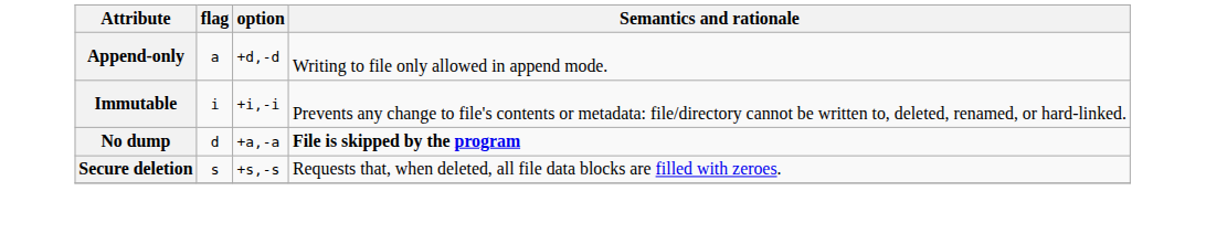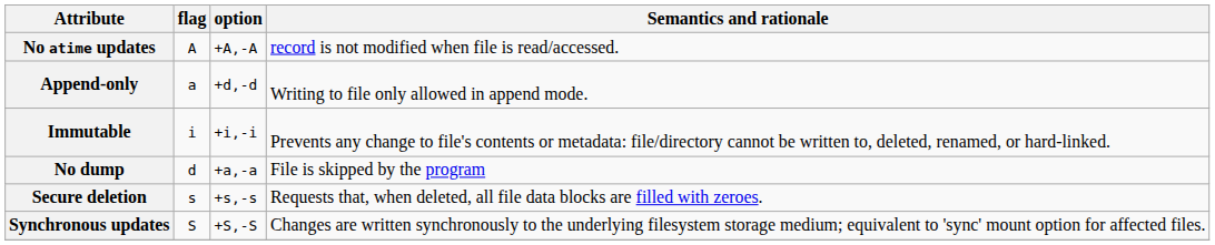 <table class="wikitable sortable" style="margin-left:auto; margin-right:auto">
 <tr>
 <th>Attribute</th>
 <th> flag</th>
 <th> option</th>
 <th>Semantics and rationale</th>
+</tr>
+<tr>
+<th>No <code>atime</code> updates</th>
+<td style="text-align:center"><code>A</code></td>
+<td><code>+A,-A</code></td>
+<td><a href='#'> record</a> is not modified when file is read/accessed.</td>
 </tr>
 <tr>
 <th>Append-only</th>
 <td style="text-align:center"><code>a</code></td>
 <td><code>+d,-d</code></td>
 <td><br>Writing to file only allowed in append mode.</td>
 </tr>
 <tr>
 <th>Immutable</th>
 <td style="text-align:center"><code>i</code></td>
 <td><code>+i,-i</code></td>
 <td><br>Prevents any change to file's contents or metadata: file/directory cannot be written to, deleted, renamed, or hard-linked.</td>
 </tr>
 <tr>
 <th>No dump</th>
 <td style="text-align:center"><code>d</code></td>
 <td><code>+a,-a</code></td>
-<td><strong>File is skipped by the <a href='#'> program</a></strong></td>
+<td>File is skipped by the <a href='#'> program</a></td>
 </tr>
 <tr>
 <th>Secure deletion</th>
 <td style="text-align:center"><code>s</code></td>
 <td><code>+s,-s</code></td>
 <td>Requests that, when deleted, all file data blocks are <a href='#'>filled with zeroes</a>.</td>
 </tr>
 <tr>
+<th>Synchronous updates</th>
+<td style="text-align:center"><code>S</code></td>
+<td><code>+S,-S</code></td>
+<td>Changes are written synchronously to the underlying filesystem storage medium; equivalent to 'sync' mount option for affected files.</td>
+</tr>
+<tr>
 </tr>
 </table>
